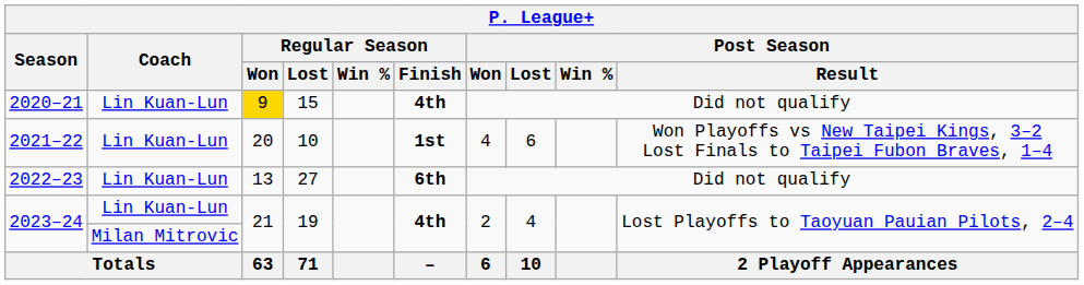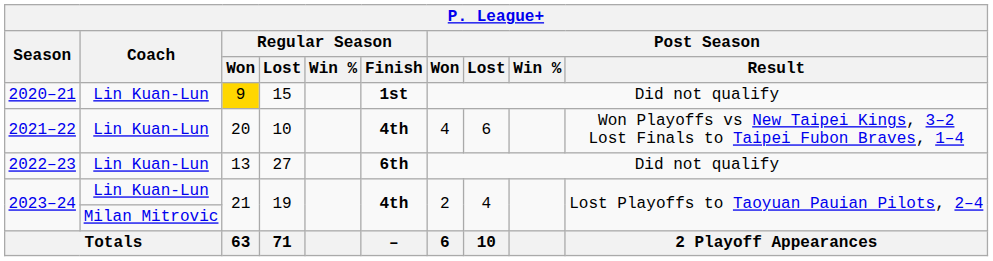 <table class="wikitable" style="font-size: 95%; text-align:center;">
 <tr>
 <th colspan="10"><a href='#'>P. League+</a></th>
 </tr>
 <tr>
 <th rowspan="2">Season</th>
 <th rowspan="2">Coach</th>
 <th colspan="4">Regular Season</th>
 <th colspan="4">Post Season</th>
 </tr>
 <tr>
 <th>Won</th>
 <th>Lost</th>
 <th>Win %</th>
 <th>Finish</th>
 <th>Won</th>
 <th>Lost</th>
 <th>Win %</th>
 <th>Result</th>
 </tr>
 <tr>
 <td><a href='#'>2020–21</a></td>
 <td><a href='#'>Lin Kuan-Lun</a></td>
 <td style="background: gold;">9</td>
 <td>15</td>
 <td></td>
-<td><strong>4th</strong></td>
+<td><strong>1st</strong></td>
 <td colspan="4">Did not qualify</td>
 </tr>
 <tr>
 <td><a href='#'>2021–22</a></td>
 <td><a href='#'>Lin Kuan-Lun</a></td>
 <td>20</td>
 <td>10</td>
 <td></td>
-<td><strong>1st</strong></td>
+<td><strong>4th</strong></td>
 <td>4</td>
 <td>6</td>
 <td></td>
 <td>Won Playoffs vs <a href='#'>New Taipei Kings</a>, <a href='#'>3–2</a><br>Lost Finals to <a href='#'>Taipei Fubon Braves</a>, <a href='#'>1–4</a></td>
 </tr>
 <tr>
 <td><a href='#'>2022–23</a></td>
 <td><a href='#'>Lin Kuan-Lun</a></td>
 <td>13</td>
 <td>27</td>
 <td></td>
 <td><strong>6th</strong></td>
 <td colspan="4">Did not qualify</td>
 </tr>
 <tr>
 <td rowspan="2"><a href='#'>2023–24</a></td>
 <td><a href='#'>Lin Kuan-Lun</a></td>
 <td rowspan="2">21</td>
 <td rowspan="2">19</td>
 <td rowspan="2"></td>
 <td rowspan="2"><strong>4th</strong></td>
 <td rowspan="2">2</td>
 <td rowspan="2">4</td>
 <td rowspan="2"></td>
 <td rowspan="2">Lost Playoffs to <a href='#'>Taoyuan Pauian Pilots</a>, <a href='#'>2–4</a></td>
 </tr>
 <tr>
 <td><a href='#'>Milan Mitrovic</a></td>
 </tr>
 <tr>
 <th colspan="2">Totals</th>
 <th>63</th>
 <th>71</th>
 <th></th>
 <th>–</th>
 <th>6</th>
 <th>10</th>
 <th></th>
 <th>2 Playoff Appearances</th>
 </tr>
 </table>
